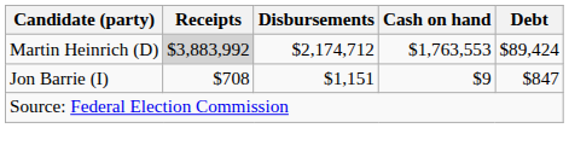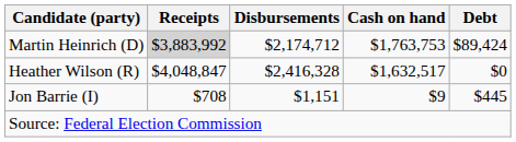 <table class="wikitable sortable">
 <tr>
 <th>Candidate (party)</th>
 <th>Receipts</th>
 <th>Disbursements</th>
 <th>Cash on hand</th>
 <th>Debt</th>
 </tr>
 <tr>
 <td>Martin Heinrich (D)</td>
 <td align=right style="background: lightgrey;">$3,883,992</td>
 <td align=right>$2,174,712</td>
-<td align=right>$1,763,553</td>
+<td align=right>$1,763,753</td>
 <td align=right>$89,424</td>
+</tr>
+<tr>
+<td>Heather Wilson (R)</td>
+<td align=right>$4,048,847</td>
+<td align=right>$2,416,328</td>
+<td align=right>$1,632,517</td>
+<td align=right>$0</td>
 </tr>
 <tr>
 <td>Jon Barrie (I)</td>
 <td align=right>$708</td>
 <td align=right>$1,151</td>
 <td align=right>$9</td>
-<td align=right>$847</td>
+<td align=right>$445</td>
 </tr>
 <tr>
 <td colspan="5">Source: <a href='#'>Federal Election Commission</a></td>
 </tr>
 </table>
